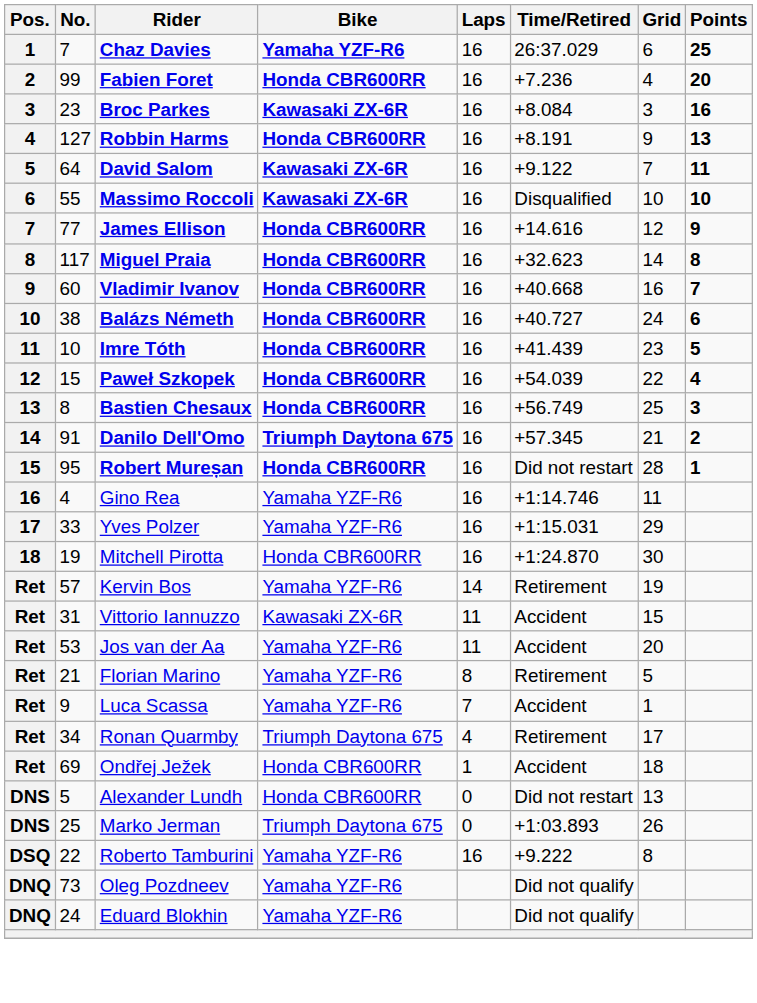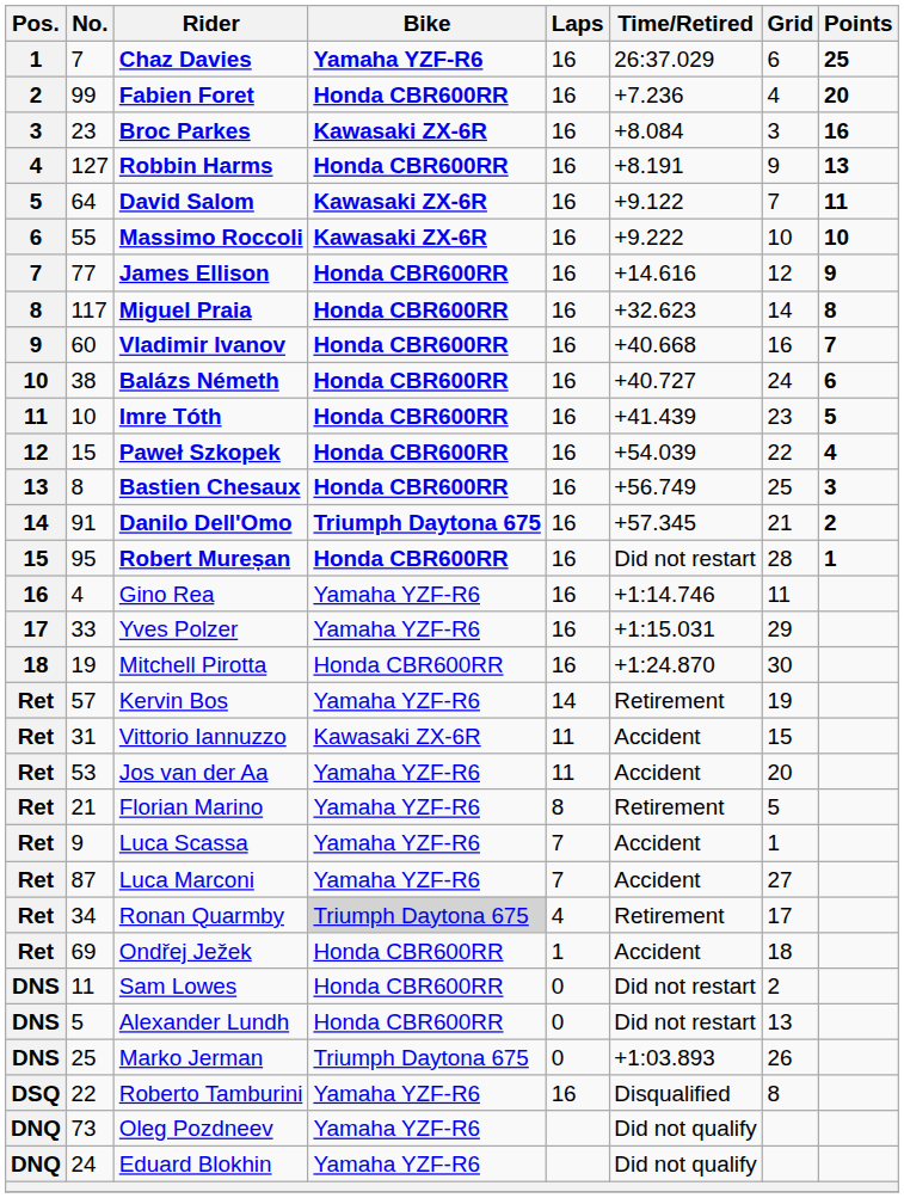 <table class="wikitable" style="font-size: 95%;">
 <tr>
 <th>Pos.</th>
 <th>No.</th>
 <th>Rider</th>
 <th>Bike</th>
 <th>Laps</th>
 <th>Time/Retired</th>
 <th>Grid</th>
 <th>Points</th>
 </tr>
 <tr>
 <th>1</th>
 <td>7</td>
 <td> <strong><a href='#'>Chaz Davies</a></strong></td>
 <td><strong><a href='#'>Yamaha YZF-R6</a></strong></td>
 <td>16</td>
 <td>26:37.029</td>
 <td>6</td>
 <td><strong>25</strong></td>
 </tr>
 <tr>
 <th>2</th>
 <td>99</td>
 <td> <strong><a href='#'>Fabien Foret</a></strong></td>
 <td><strong><a href='#'>Honda CBR600RR</a></strong></td>
 <td>16</td>
 <td>+7.236</td>
 <td>4</td>
 <td><strong>20</strong></td>
 </tr>
 <tr>
 <th>3</th>
 <td>23</td>
 <td> <strong><a href='#'>Broc Parkes</a></strong></td>
 <td><strong><a href='#'>Kawasaki ZX-6R</a></strong></td>
 <td>16</td>
 <td>+8.084</td>
 <td>3</td>
 <td><strong>16</strong></td>
 </tr>
 <tr>
 <th>4</th>
 <td>127</td>
 <td> <strong><a href='#'>Robbin Harms</a></strong></td>
 <td><strong><a href='#'>Honda CBR600RR</a></strong></td>
 <td>16</td>
 <td>+8.191</td>
 <td>9</td>
 <td><strong>13</strong></td>
 </tr>
 <tr>
 <th>5</th>
 <td>64</td>
 <td> <strong><a href='#'>David Salom</a></strong></td>
 <td><strong><a href='#'>Kawasaki ZX-6R</a></strong></td>
 <td>16</td>
 <td>+9.122</td>
 <td>7</td>
 <td><strong>11</strong></td>
 </tr>
 <tr>
 <th>6</th>
 <td>55</td>
 <td> <strong><a href='#'>Massimo Roccoli</a></strong></td>
 <td><strong><a href='#'>Kawasaki ZX-6R</a></strong></td>
 <td>16</td>
-<td>Disqualified</td>
+<td>+9.222</td>
 <td>10</td>
 <td><strong>10</strong></td>
 </tr>
 <tr>
 <th>7</th>
 <td>77</td>
 <td> <strong><a href='#'>James Ellison</a></strong></td>
 <td><strong><a href='#'>Honda CBR600RR</a></strong></td>
 <td>16</td>
 <td>+14.616</td>
 <td>12</td>
 <td><strong>9</strong></td>
 </tr>
 <tr>
 <th>8</th>
 <td>117</td>
 <td> <strong><a href='#'>Miguel Praia</a></strong></td>
 <td><strong><a href='#'>Honda CBR600RR</a></strong></td>
 <td>16</td>
 <td>+32.623</td>
 <td>14</td>
 <td><strong>8</strong></td>
 </tr>
 <tr>
 <th>9</th>
 <td>60</td>
 <td> <strong><a href='#'>Vladimir Ivanov</a></strong></td>
 <td><strong><a href='#'>Honda CBR600RR</a></strong></td>
 <td>16</td>
 <td>+40.668</td>
 <td>16</td>
 <td><strong>7</strong></td>
 </tr>
 <tr>
 <th>10</th>
 <td>38</td>
 <td> <strong><a href='#'>Balázs Németh</a></strong></td>
 <td><strong><a href='#'>Honda CBR600RR</a></strong></td>
 <td>16</td>
 <td>+40.727</td>
 <td>24</td>
 <td><strong>6</strong></td>
 </tr>
 <tr>
 <th>11</th>
 <td>10</td>
 <td> <strong><a href='#'>Imre Tóth</a></strong></td>
 <td><strong><a href='#'>Honda CBR600RR</a></strong></td>
 <td>16</td>
 <td>+41.439</td>
 <td>23</td>
 <td><strong>5</strong></td>
 </tr>
 <tr>
 <th>12</th>
 <td>15</td>
 <td> <strong><a href='#'>Paweł Szkopek</a></strong></td>
 <td><strong><a href='#'>Honda CBR600RR</a></strong></td>
 <td>16</td>
 <td>+54.039</td>
 <td>22</td>
 <td><strong>4</strong></td>
 </tr>
 <tr>
 <th>13</th>
 <td>8</td>
 <td> <strong><a href='#'>Bastien Chesaux</a></strong></td>
 <td><strong><a href='#'>Honda CBR600RR</a></strong></td>
 <td>16</td>
 <td>+56.749</td>
 <td>25</td>
 <td><strong>3</strong></td>
 </tr>
 <tr>
 <th>14</th>
 <td>91</td>
 <td> <strong><a href='#'>Danilo Dell'Omo</a></strong></td>
 <td><strong><a href='#'>Triumph Daytona 675</a></strong></td>
 <td>16</td>
 <td>+57.345</td>
 <td>21</td>
 <td><strong>2</strong></td>
 </tr>
 <tr>
 <th>15</th>
 <td>95</td>
 <td> <strong><a href='#'>Robert Mureșan</a></strong></td>
 <td><strong><a href='#'>Honda CBR600RR</a></strong></td>
 <td>16</td>
 <td>Did not restart</td>
 <td>28</td>
 <td><strong>1</strong></td>
 </tr>
 <tr>
 <th>16</th>
 <td>4</td>
 <td> <a href='#'>Gino Rea</a></td>
 <td><a href='#'>Yamaha YZF-R6</a></td>
 <td>16</td>
 <td>+1:14.746</td>
 <td>11</td>
 <td></td>
 </tr>
 <tr>
 <th>17</th>
 <td>33</td>
 <td> <a href='#'>Yves Polzer</a></td>
 <td><a href='#'>Yamaha YZF-R6</a></td>
 <td>16</td>
 <td>+1:15.031</td>
 <td>29</td>
 <td></td>
 </tr>
 <tr>
 <th>18</th>
 <td>19</td>
 <td> <a href='#'>Mitchell Pirotta</a></td>
 <td><a href='#'>Honda CBR600RR</a></td>
 <td>16</td>
 <td>+1:24.870</td>
 <td>30</td>
 <td></td>
 </tr>
 <tr>
 <th>Ret</th>
 <td>57</td>
 <td> <a href='#'>Kervin Bos</a></td>
 <td><a href='#'>Yamaha YZF-R6</a></td>
 <td>14</td>
 <td>Retirement</td>
 <td>19</td>
 <td></td>
 </tr>
 <tr>
 <th>Ret</th>
 <td>31</td>
 <td> <a href='#'>Vittorio Iannuzzo</a></td>
 <td><a href='#'>Kawasaki ZX-6R</a></td>
 <td>11</td>
 <td>Accident</td>
 <td>15</td>
 <td></td>
 </tr>
 <tr>
 <th>Ret</th>
 <td>53</td>
 <td> <a href='#'>Jos van der Aa</a></td>
 <td><a href='#'>Yamaha YZF-R6</a></td>
 <td>11</td>
 <td>Accident</td>
 <td>20</td>
 <td></td>
 </tr>
 <tr>
 <th>Ret</th>
 <td>21</td>
 <td> <a href='#'>Florian Marino</a></td>
 <td><a href='#'>Yamaha YZF-R6</a></td>
 <td>8</td>
 <td>Retirement</td>
 <td>5</td>
 <td></td>
 </tr>
 <tr>
 <th>Ret</th>
 <td>9</td>
 <td> <a href='#'>Luca Scassa</a></td>
 <td><a href='#'>Yamaha YZF-R6</a></td>
 <td>7</td>
 <td>Accident</td>
 <td>1</td>
 <td></td>
 </tr>
 <tr>
 <th>Ret</th>
+<td>87</td>
+<td> <a href='#'>Luca Marconi</a></td>
+<td><a href='#'>Yamaha YZF-R6</a></td>
+<td>7</td>
+<td>Accident</td>
+<td>27</td>
+<td></td>
+</tr>
+<tr>
+<th>Ret</th>
 <td>34</td>
 <td> <a href='#'>Ronan Quarmby</a></td>
-<td><a href='#'>Triumph Daytona 675</a></td>
+<td style="background: lightgrey;"><a href='#'>Triumph Daytona 675</a></td>
 <td>4</td>
 <td>Retirement</td>
 <td>17</td>
 <td></td>
 </tr>
 <tr>
 <th>Ret</th>
 <td>69</td>
 <td> <a href='#'>Ondřej Ježek</a></td>
 <td><a href='#'>Honda CBR600RR</a></td>
 <td>1</td>
 <td>Accident</td>
 <td>18</td>
+<td></td>
+</tr>
+<tr>
+<th>DNS</th>
+<td>11</td>
+<td> <a href='#'>Sam Lowes</a></td>
+<td><a href='#'>Honda CBR600RR</a></td>
+<td>0</td>
+<td>Did not restart</td>
+<td>2</td>
 <td></td>
 </tr>
 <tr>
 <th>DNS</th>
 <td>5</td>
 <td> <a href='#'>Alexander Lundh</a></td>
 <td><a href='#'>Honda CBR600RR</a></td>
 <td>0</td>
 <td>Did not restart</td>
 <td>13</td>
 <td></td>
 </tr>
 <tr>
 <th>DNS</th>
 <td>25</td>
 <td> <a href='#'>Marko Jerman</a></td>
 <td><a href='#'>Triumph Daytona 675</a></td>
 <td>0</td>
 <td>+1:03.893</td>
 <td>26</td>
 <td></td>
 </tr>
 <tr>
 <th>DSQ</th>
 <td>22</td>
 <td> <a href='#'>Roberto Tamburini</a></td>
 <td><a href='#'>Yamaha YZF-R6</a></td>
 <td>16</td>
-<td>+9.222</td>
+<td>Disqualified</td>
 <td>8</td>
 <td></td>
 </tr>
 <tr>
 <th>DNQ</th>
 <td>73</td>
 <td> <a href='#'>Oleg Pozdneev</a></td>
 <td><a href='#'>Yamaha YZF-R6</a></td>
 <td></td>
 <td>Did not qualify</td>
 <td></td>
 <td></td>
 </tr>
 <tr>
 <th>DNQ</th>
 <td>24</td>
 <td> <a href='#'>Eduard Blokhin</a></td>
 <td><a href='#'>Yamaha YZF-R6</a></td>
 <td></td>
 <td>Did not qualify</td>
 <td></td>
 <td></td>
 </tr>
 <tr>
 <th colspan=8></th>
 </tr>
 <tr>
 </tr>
 </table>
